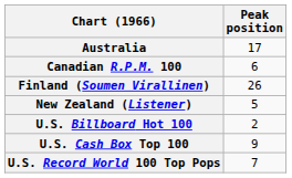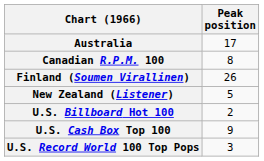 <table class="wikitable plainrowheaders sortable">
 <tr>
 <th scope="col">Chart (1966)</th>
 <th scope="col">Peak<br>position</th>
 </tr>
 <tr>
 <th scope="row">Australia</th>
 <td style="text-align:center;">17</td>
 </tr>
 <tr>
 <th scope="row">Canadian <em><a href='#'>R.P.M.</a></em> 100</th>
-<td align="center">6</td>
+<td align="center">8</td>
 </tr>
 <tr>
 <th scope="row">Finland (<a href='#'><em>Soumen Virallinen</em></a>)</th>
 <td style="text-align:center;">26</td>
 </tr>
 <tr>
 <th scope="row">New Zealand (<em><a href='#'>Listener</a></em>)</th>
 <td style="text-align:center;">5</td>
 </tr>
 <tr>
 <th scope="row">U.S. <a href='#'><em>Billboard</em> Hot 100</a></th>
 <td align="center">2</td>
 </tr>
 <tr>
 <th scope="row">U.S. <em><a href='#'>Cash Box</a></em> Top 100</th>
 <td align="center">9</td>
 </tr>
 <tr>
 <th scope="row">U.S. <em><a href='#'>Record World</a></em> 100 Top Pops</th>
-<td align="center">7</td>
+<td align="center">3</td>
 </tr>
 </table>
